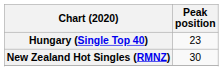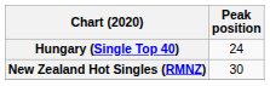 <table class="wikitable sortable plainrowheaders" style="text-align:center">
 <tr>
 <th scope="col">Chart (2020)</th>
 <th scope="col">Peak<br>position</th>
 </tr>
 <tr>
 <th scope="row">Hungary (<a href='#'>Single Top 40</a>)</th>
-<td>23</td>
+<td>24</td>
 </tr>
 <tr>
 <th scope="row">New Zealand Hot Singles (<a href='#'>RMNZ</a>)</th>
 <td>30</td>
 </tr>
 <tr>
 </tr>
 <tr>
 </tr>
 </table>
